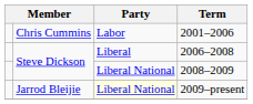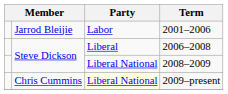 <table class="wikitable">
 <tr>
 <th colspan="2">Member</th>
 <th>Party</th>
 <th>Term</th>
 </tr>
 <tr>
 <td> </td>
-<td><a href='#'>Chris Cummins</a></td>
+<td><a href='#'>Jarrod Bleijie</a></td>
 <td><a href='#'>Labor</a></td>
 <td>2001–2006</td>
 </tr>
 <tr>
 <td> </td>
 <td rowspan="2"><a href='#'>Steve Dickson</a></td>
 <td><a href='#'>Liberal</a></td>
 <td>2006–2008</td>
 </tr>
 <tr>
 <td> </td>
 <td><a href='#'>Liberal National</a></td>
 <td>2008–2009</td>
 </tr>
 <tr>
 <td> </td>
-<td><a href='#'>Jarrod Bleijie</a></td>
+<td><a href='#'>Chris Cummins</a></td>
 <td style="background: lightyellow;"><a href='#'>Liberal National</a></td>
 <td>2009–present</td>
 </tr>
 <tr>
 </tr>
 </table>
